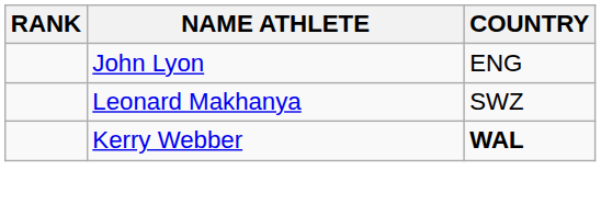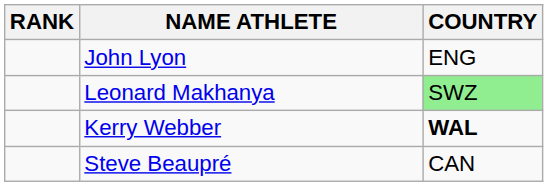 <table class="wikitable">
 <tr>
 <th>RANK</th>
 <th align="left" style="width: 15em">NAME ATHLETE</th>
 <th>COUNTRY</th>
 </tr>
 <tr>
 <td align="center"></td>
 <td><a href='#'>John Lyon</a></td>
 <td> ENG</td>
 </tr>
 <tr>
 <td align="center"></td>
 <td><a href='#'>Leonard Makhanya</a></td>
-<td> SWZ</td>
+<td style="background: lightgreen;"> SWZ</td>
 </tr>
 <tr>
 <td align="center"></td>
 <td><a href='#'>Kerry Webber</a></td>
 <td><strong> WAL</strong></td>
 </tr>
+<tr>
+<td align="center"></td>
+<td><a href='#'>Steve Beaupré</a></td>
+<td> CAN</td>
+</tr>
 </table>
